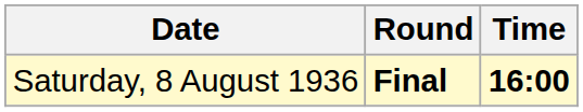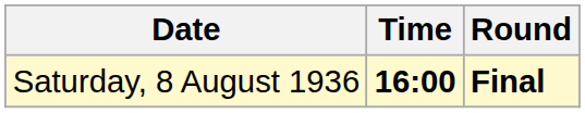 <table class="wikitable">
 <tr>
 <th>Date</th>
+<th>Time</th>
 <th>Round</th>
-<th>Time</th>
 </tr>
 <tr style=background:lemonchiffon>
 <td>Saturday, 8 August 1936</td>
+<td><strong>16:00</strong></td>
 <td><strong>Final</strong></td>
-<td><strong>16:00</strong></td>
 </tr>
 </table>
